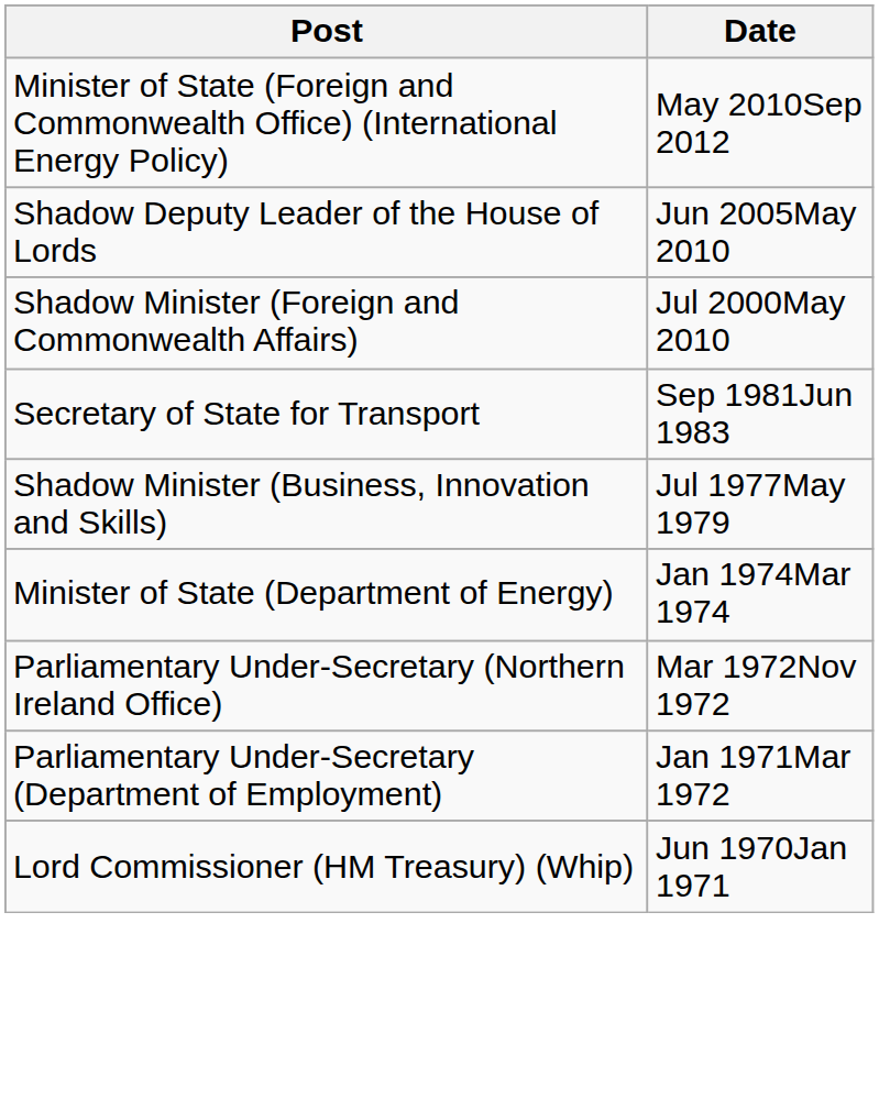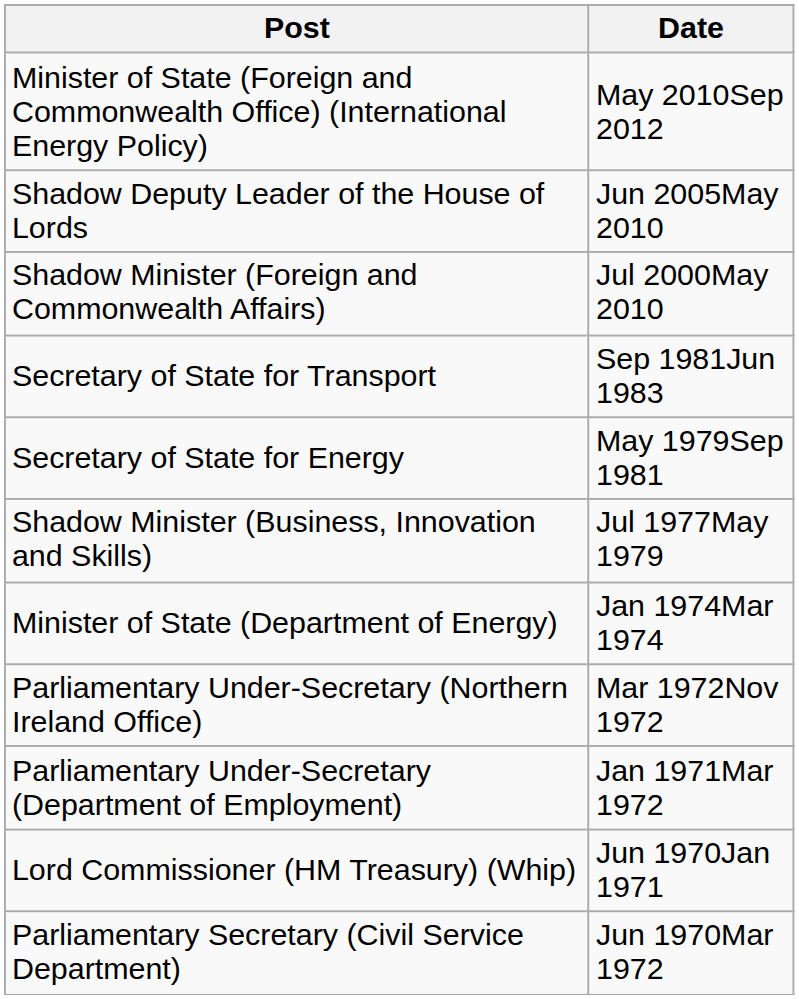 <table class="wikitable floatleft">
 <tr>
 <th scope="col"style="width:300px">Post</th>
 <th scope="col"style="width:100px">Date</th>
 </tr>
 <tr>
 <td>Minister of State (Foreign and Commonwealth Office) (International Energy Policy)</td>
 <td>May 2010Sep 2012</td>
 </tr>
 <tr>
 <td>Shadow Deputy Leader of the House of Lords</td>
 <td>Jun 2005May 2010</td>
 </tr>
 <tr>
 <td>Shadow Minister (Foreign and Commonwealth Affairs)</td>
 <td>Jul 2000May 2010</td>
 </tr>
 <tr>
 <td>Secretary of State for Transport</td>
 <td>Sep 1981Jun 1983</td>
 </tr>
 <tr>
+<td>Secretary of State for Energy</td>
+<td>May 1979Sep 1981</td>
+</tr>
+<tr>
 <td>Shadow Minister (Business, Innovation and Skills)</td>
 <td>Jul 1977May 1979</td>
 </tr>
 <tr>
 <td>Minister of State (Department of Energy)</td>
 <td>Jan 1974Mar 1974</td>
 </tr>
 <tr>
 <td>Parliamentary Under-Secretary (Northern Ireland Office)</td>
 <td>Mar 1972Nov 1972</td>
 </tr>
 <tr>
 <td>Parliamentary Under-Secretary (Department of Employment)</td>
 <td>Jan 1971Mar 1972</td>
 </tr>
 <tr>
 <td>Lord Commissioner (HM Treasury) (Whip)</td>
 <td>Jun 1970Jan 1971</td>
 </tr>
+<tr>
+<td>Parliamentary Secretary (Civil Service Department)</td>
+<td>Jun 1970Mar 1972</td>
+</tr>
 </table>
